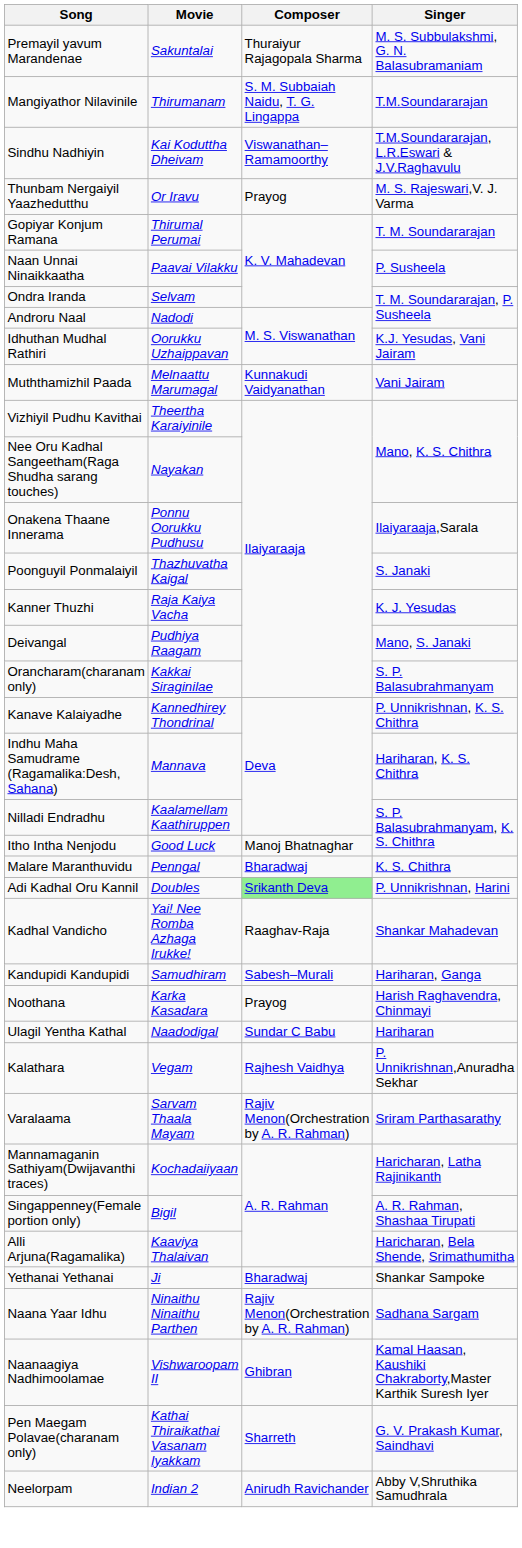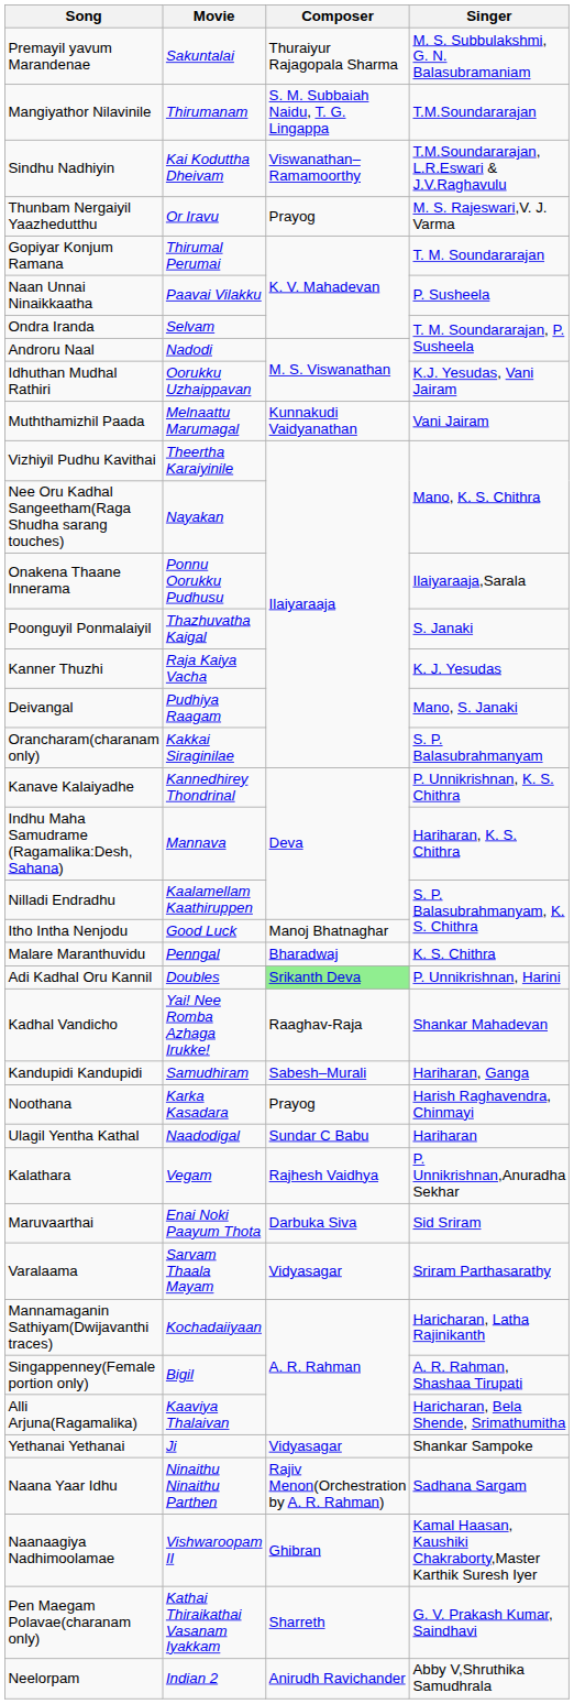 <table class="wikitable sortable">
 <tr>
 <th>Song</th>
 <th>Movie</th>
 <th>Composer</th>
 <th>Singer</th>
 </tr>
 <tr>
 <td>Premayil yavum Marandenae</td>
 <td><em><a href='#'>Sakuntalai</a></em></td>
 <td>Thuraiyur Rajagopala Sharma</td>
 <td><a href='#'>M. S. Subbulakshmi</a>, <a href='#'>G. N. Balasubramaniam</a></td>
 </tr>
 <tr>
 <td>Mangiyathor Nilavinile</td>
 <td><em><a href='#'>Thirumanam</a></em></td>
 <td><a href='#'>S. M. Subbaiah Naidu</a>, <a href='#'>T. G. Lingappa</a></td>
 <td><a href='#'>T.M.Soundararajan</a></td>
 </tr>
 <tr>
 <td>Sindhu Nadhiyin</td>
 <td><em><a href='#'>Kai Koduttha Dheivam</a></em></td>
 <td><a href='#'>Viswanathan–Ramamoorthy</a></td>
 <td><a href='#'>T.M.Soundararajan</a>, <a href='#'>L.R.Eswari</a> & <a href='#'>J.V.Raghavulu</a></td>
 </tr>
 <tr>
 <td>Thunbam Nergaiyil Yaazhedutthu</td>
 <td><em><a href='#'>Or Iravu</a></em></td>
 <td>Prayog</td>
 <td><a href='#'>M. S. Rajeswari</a>,V. J. Varma</td>
 </tr>
 <tr>
 <td>Gopiyar Konjum Ramana</td>
 <td><em><a href='#'>Thirumal Perumai</a></em></td>
 <td rowspan=3><a href='#'>K. V. Mahadevan</a></td>
 <td><a href='#'>T. M. Soundararajan</a></td>
 </tr>
 <tr>
 <td>Naan Unnai Ninaikkaatha</td>
 <td><em><a href='#'>Paavai Vilakku</a></em></td>
 <td><a href='#'>P. Susheela</a></td>
 </tr>
 <tr>
 <td>Ondra Iranda</td>
 <td><a href='#'><em>Selvam</em></a></td>
 <td rowspan=2><a href='#'>T. M. Soundararajan</a>, <a href='#'>P. Susheela</a></td>
 </tr>
 <tr>
 <td>Androru Naal</td>
 <td><em><a href='#'>Nadodi</a></em></td>
 <td rowspan="2"><a href='#'>M. S. Viswanathan</a></td>
 </tr>
 <tr>
 <td>Idhuthan Mudhal Rathiri</td>
 <td><em><a href='#'>Oorukku Uzhaippavan</a></em></td>
 <td><a href='#'>K.J. Yesudas</a>, <a href='#'>Vani Jairam</a></td>
 </tr>
 <tr>
 <td>Muththamizhil Paada</td>
 <td><em><a href='#'>Melnaattu Marumagal</a></em></td>
 <td><a href='#'>Kunnakudi Vaidyanathan</a></td>
 <td><a href='#'>Vani Jairam</a></td>
 </tr>
 <tr>
 <td>Vizhiyil Pudhu Kavithai</td>
 <td><em><a href='#'>Theertha Karaiyinile</a></em></td>
 <td rowspan="7"><a href='#'>Ilaiyaraaja</a></td>
 <td rowspan=2><a href='#'>Mano</a>, <a href='#'>K. S. Chithra</a></td>
 </tr>
 <tr>
 <td>Nee Oru Kadhal Sangeetham(Raga Shudha sarang touches)</td>
 <td><em><a href='#'>Nayakan</a></em></td>
 </tr>
 <tr>
 <td>Onakena Thaane Innerama</td>
 <td><em><a href='#'>Ponnu Oorukku Pudhusu</a></em></td>
 <td><a href='#'>Ilaiyaraaja</a>,Sarala</td>
 </tr>
 <tr>
 <td>Poonguyil Ponmalaiyil</td>
 <td><em><a href='#'>Thazhuvatha Kaigal</a></em></td>
 <td><a href='#'>S. Janaki</a></td>
 </tr>
 <tr>
 <td>Kanner Thuzhi</td>
 <td><em><a href='#'>Raja Kaiya Vacha</a></em></td>
 <td><a href='#'>K. J. Yesudas</a></td>
 </tr>
 <tr>
 <td>Deivangal</td>
 <td><em><a href='#'>Pudhiya Raagam</a></em></td>
 <td><a href='#'>Mano</a>, <a href='#'>S. Janaki</a></td>
 </tr>
 <tr>
 <td>Orancharam(charanam only)</td>
 <td><em><a href='#'>Kakkai Siraginilae</a></em></td>
 <td><a href='#'>S. P. Balasubrahmanyam</a></td>
 </tr>
 <tr>
 <td>Kanave Kalaiyadhe</td>
 <td><em><a href='#'>Kannedhirey Thondrinal</a></em></td>
 <td rowspan="3"><a href='#'>Deva</a></td>
 <td><a href='#'>P. Unnikrishnan</a>, <a href='#'>K. S. Chithra</a></td>
 </tr>
 <tr>
 <td>Indhu Maha Samudrame<br>(Ragamalika:Desh, <a href='#'>Sahana</a>)</td>
 <td><a href='#'><em>Mannava</em></a></td>
 <td><a href='#'>Hariharan</a>, <a href='#'>K. S. Chithra</a></td>
 </tr>
 <tr>
 <td>Nilladi Endradhu</td>
 <td><em><a href='#'>Kaalamellam Kaathiruppen</a></em></td>
 <td rowspan="2"><a href='#'>S. P. Balasubrahmanyam</a>, <a href='#'>K. S. Chithra</a></td>
 </tr>
 <tr>
 <td>Itho Intha Nenjodu</td>
 <td><a href='#'><em>Good Luck</em></a></td>
 <td>Manoj Bhatnaghar</td>
 </tr>
 <tr>
 <td>Malare Maranthuvidu</td>
 <td><em><a href='#'>Penngal</a></em></td>
 <td><a href='#'>Bharadwaj</a></td>
 <td><a href='#'>K. S. Chithra</a></td>
 </tr>
 <tr>
 <td>Adi Kadhal Oru Kannil</td>
 <td><a href='#'><em>Doubles</em></a></td>
 <td style="background: lightgreen;"><a href='#'>Srikanth Deva</a></td>
 <td><a href='#'>P. Unnikrishnan</a>, <a href='#'>Harini</a></td>
 </tr>
 <tr>
 <td>Kadhal Vandicho</td>
 <td><em><a href='#'>Yai! Nee Romba Azhaga Irukke!</a></em></td>
 <td>Raaghav-Raja</td>
 <td><a href='#'>Shankar Mahadevan</a></td>
 </tr>
 <tr>
 <td>Kandupidi Kandupidi</td>
 <td><em><a href='#'>Samudhiram</a></em></td>
 <td><a href='#'>Sabesh–Murali</a></td>
 <td><a href='#'>Hariharan</a>, <a href='#'>Ganga</a></td>
 </tr>
 <tr>
 <td>Noothana</td>
 <td><em><a href='#'>Karka Kasadara</a></em></td>
 <td>Prayog</td>
 <td><a href='#'>Harish Raghavendra</a>, <a href='#'>Chinmayi</a></td>
 </tr>
 <tr>
 <td>Ulagil Yentha Kathal</td>
 <td><em><a href='#'>Naadodigal</a></em></td>
 <td><a href='#'>Sundar C Babu</a></td>
 <td><a href='#'>Hariharan</a></td>
 </tr>
 <tr>
 <td>Kalathara</td>
 <td><a href='#'><em>Vegam</em></a></td>
 <td><a href='#'>Rajhesh Vaidhya</a></td>
 <td><a href='#'>P. Unnikrishnan</a>,Anuradha Sekhar</td>
 </tr>
 <tr>
+<td>Maruvaarthai</td>
+<td><em><a href='#'>Enai Noki Paayum Thota</a></em></td>
+<td><a href='#'>Darbuka Siva</a></td>
+<td><a href='#'>Sid Sriram</a></td>
+</tr>
+<tr>
 <td>Varalaama</td>
 <td><em><a href='#'>Sarvam Thaala Mayam</a></em></td>
-<td><a href='#'>Rajiv Menon</a>(Orchestration by <a href='#'>A. R. Rahman</a>)</td>
+<td><a href='#'>Vidyasagar</a></td>
 <td><a href='#'>Sriram Parthasarathy</a></td>
 </tr>
 <tr>
 <td>Mannamaganin Sathiyam(Dwijavanthi traces)</td>
 <td><em><a href='#'>Kochadaiiyaan</a></em></td>
 <td rowspan="3"><a href='#'>A. R. Rahman</a></td>
 <td><a href='#'>Haricharan</a>, <a href='#'>Latha Rajinikanth</a></td>
 </tr>
 <tr>
 <td>Singappenney(Female portion only)</td>
 <td><em><a href='#'>Bigil</a></em></td>
 <td><a href='#'>A. R. Rahman</a>, <a href='#'>Shashaa Tirupati</a></td>
 </tr>
 <tr>
 <td>Alli Arjuna(Ragamalika)</td>
 <td><a href='#'><em>Kaaviya Thalaivan</em></a></td>
 <td><a href='#'>Haricharan</a>, <a href='#'>Bela Shende</a>, <a href='#'>Srimathumitha</a></td>
 </tr>
 <tr>
 <td>Yethanai Yethanai</td>
 <td><a href='#'><em>Ji</em></a></td>
-<td><a href='#'>Bharadwaj</a></td>
+<td><a href='#'>Vidyasagar</a></td>
 <td>Shankar Sampoke</td>
 </tr>
 <tr>
 <td>Naana Yaar Idhu</td>
 <td><em><a href='#'>Ninaithu Ninaithu Parthen</a></em></td>
 <td><a href='#'>Rajiv Menon</a>(Orchestration by <a href='#'>A. R. Rahman</a>)</td>
 <td><a href='#'>Sadhana Sargam</a></td>
 </tr>
 <tr>
 <td>Naanaagiya Nadhimoolamae</td>
 <td><em><a href='#'>Vishwaroopam II</a></em></td>
 <td><a href='#'>Ghibran</a></td>
 <td><a href='#'>Kamal Haasan</a>, <a href='#'>Kaushiki Chakraborty</a>,Master Karthik Suresh Iyer</td>
 </tr>
 <tr>
 <td>Pen Maegam Polavae(charanam only)</td>
 <td><em><a href='#'>Kathai Thiraikathai Vasanam Iyakkam</a></em></td>
 <td><a href='#'>Sharreth</a></td>
 <td><a href='#'>G. V. Prakash Kumar</a>, <a href='#'>Saindhavi</a></td>
 </tr>
 <tr>
 <td>Neelorpam</td>
 <td><em><a href='#'>Indian 2</a></em></td>
 <td><a href='#'>Anirudh Ravichander</a></td>
 <td>Abby V,Shruthika Samudhrala</td>
 </tr>
 </table>
